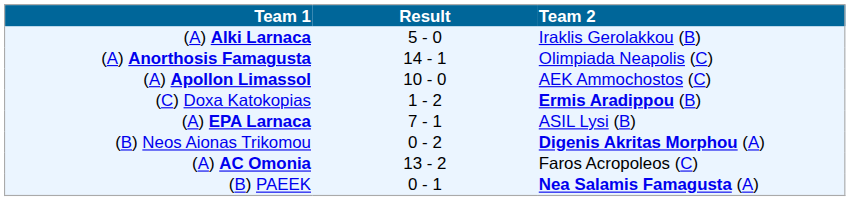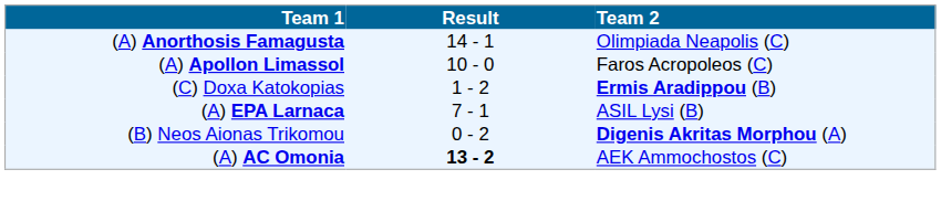 <table cellspacing="0" style="background: #EBF5FF; border: 1px #aaa solid; border-collapse: collapse; font-size: 95%;" width=60%>
 <tr bgcolor=#006699 style="color:white;">
 <th width=30% align="right">Team 1</th>
 <th width=22% align="center">Result</th>
 <th width=30% align="left">Team 2</th>
-</tr>
-<tr>
-<td align=right>(<a href='#'>A</a>) <strong><a href='#'>Alki Larnaca</a></strong></td>
-<td align=center>5 - 0</td>
-<td align=left><a href='#'>Iraklis Gerolakkou</a> (<a href='#'>B</a>)</td>
 </tr>
 <tr>
 <td align=right>(<a href='#'>A</a>) <strong><a href='#'>Anorthosis Famagusta</a></strong></td>
 <td align=center>14 - 1</td>
 <td align=left><a href='#'>Olimpiada Neapolis</a> (<a href='#'>C</a>)</td>
 </tr>
 <tr>
 <td align=right>(<a href='#'>A</a>) <strong><a href='#'>Apollon Limassol</a></strong></td>
 <td align=center>10 - 0</td>
-<td align=left><a href='#'>AEK Ammochostos</a> (<a href='#'>C</a>)</td>
+<td align=left>Faros Acropoleos (<a href='#'>C</a>)</td>
 </tr>
 <tr>
 <td align=right>(<a href='#'>C</a>) <a href='#'>Doxa Katokopias</a></td>
 <td align=center>1 - 2</td>
 <td align=left><strong><a href='#'>Ermis Aradippou</a></strong> (<a href='#'>B</a>)</td>
 </tr>
 <tr>
 <td align=right>(<a href='#'>A</a>) <strong><a href='#'>EPA Larnaca</a></strong></td>
 <td align=center>7 - 1</td>
 <td align=left><a href='#'>ASIL Lysi</a> (<a href='#'>B</a>)</td>
 </tr>
 <tr>
 <td align=right>(<a href='#'>B</a>) <a href='#'>Neos Aionas Trikomou</a></td>
 <td align=center>0 - 2</td>
 <td align=left><strong><a href='#'>Digenis Akritas Morphou</a></strong> (<a href='#'>A</a>)</td>
 </tr>
 <tr>
 <td align=right>(<a href='#'>A</a>) <strong><a href='#'>AC Omonia</a></strong></td>
-<td align=center>13 - 2</td>
-<td align=left>Faros Acropoleos (<a href='#'>C</a>)</td>
-</tr>
-<tr>
-<td align=right>(<a href='#'>B</a>) <a href='#'>PAEEK</a></td>
-<td align=center>0 - 1</td>
-<td align=left><strong><a href='#'>Nea Salamis Famagusta</a></strong> (<a href='#'>A</a>)</td>
+<td align=center><strong>13 - 2</strong></td>
+<td align=left><a href='#'>AEK Ammochostos</a> (<a href='#'>C</a>)</td>
 </tr>
 <tr>
 </tr>
 </table>
